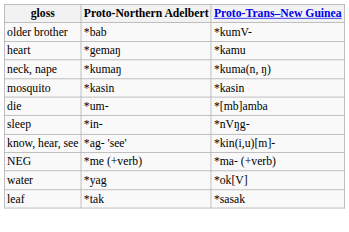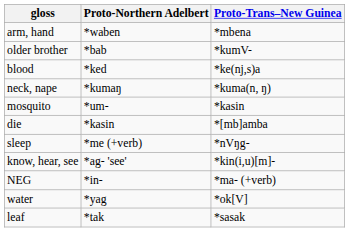 <table class="wikitable sortable">
 <tr>
 <th>gloss</th>
 <th>Proto-Northern Adelbert</th>
 <th><a href='#'>Proto-Trans–New Guinea</a></th>
 </tr>
 <tr>
+<td>arm, hand</td>
+<td>*waben</td>
+<td>*mbena</td>
+</tr>
+<tr>
 <td>older brother</td>
 <td>*bab</td>
 <td>*kumV-</td>
 </tr>
 <tr>
-<td>heart</td>
-<td>*gemaŋ</td>
-<td>*kamu</td>
+<td>blood</td>
+<td>*ked</td>
+<td>*ke(nj,s)a</td>
 </tr>
 <tr>
 <td>neck, nape</td>
 <td>*kumaŋ</td>
 <td>*kuma(n, ŋ)</td>
 </tr>
 <tr>
 <td>mosquito</td>
-<td>*kasin</td>
+<td>*um-</td>
 <td>*kasin</td>
 </tr>
 <tr>
 <td>die</td>
-<td>*um-</td>
+<td>*kasin</td>
 <td>*[mb]amba</td>
 </tr>
 <tr>
 <td>sleep</td>
-<td>*in-</td>
+<td>*me (+verb)</td>
 <td>*nVŋg-</td>
 </tr>
 <tr>
 <td>know, hear, see</td>
 <td>*ag- 'see'</td>
 <td>*kin(i,u)[m]-</td>
 </tr>
 <tr>
 <td>NEG</td>
-<td>*me (+verb)</td>
+<td>*in-</td>
 <td>*ma- (+verb)</td>
 </tr>
 <tr>
 <td>water</td>
 <td>*yag</td>
 <td>*ok[V]</td>
 </tr>
 <tr>
 <td>leaf</td>
 <td>*tak</td>
 <td>*sasak</td>
 </tr>
 </table>
